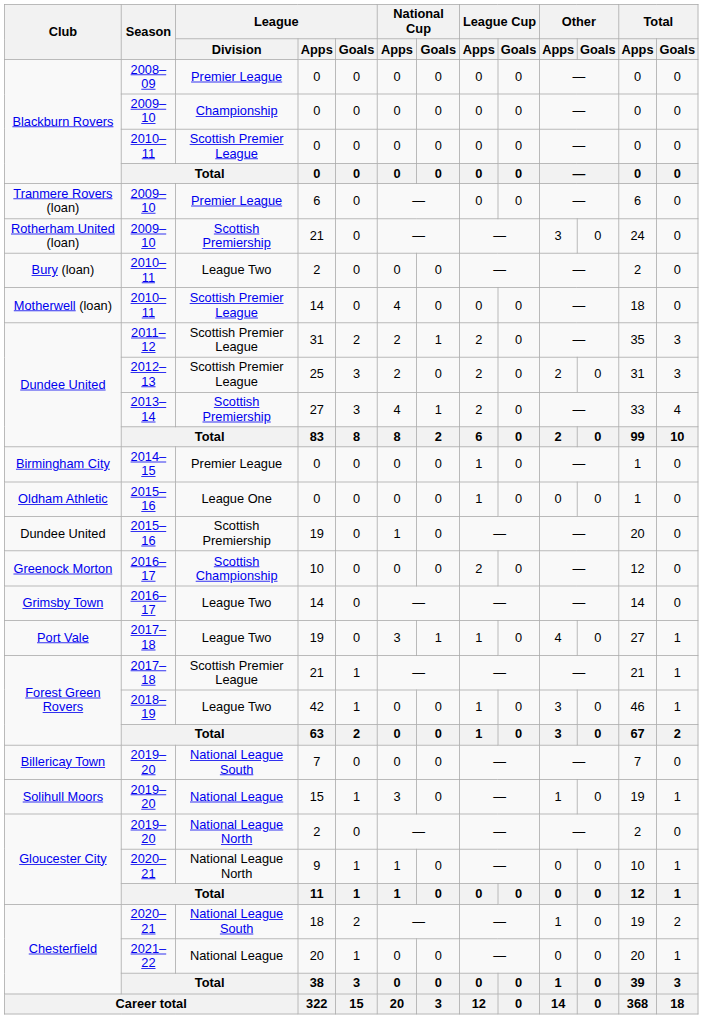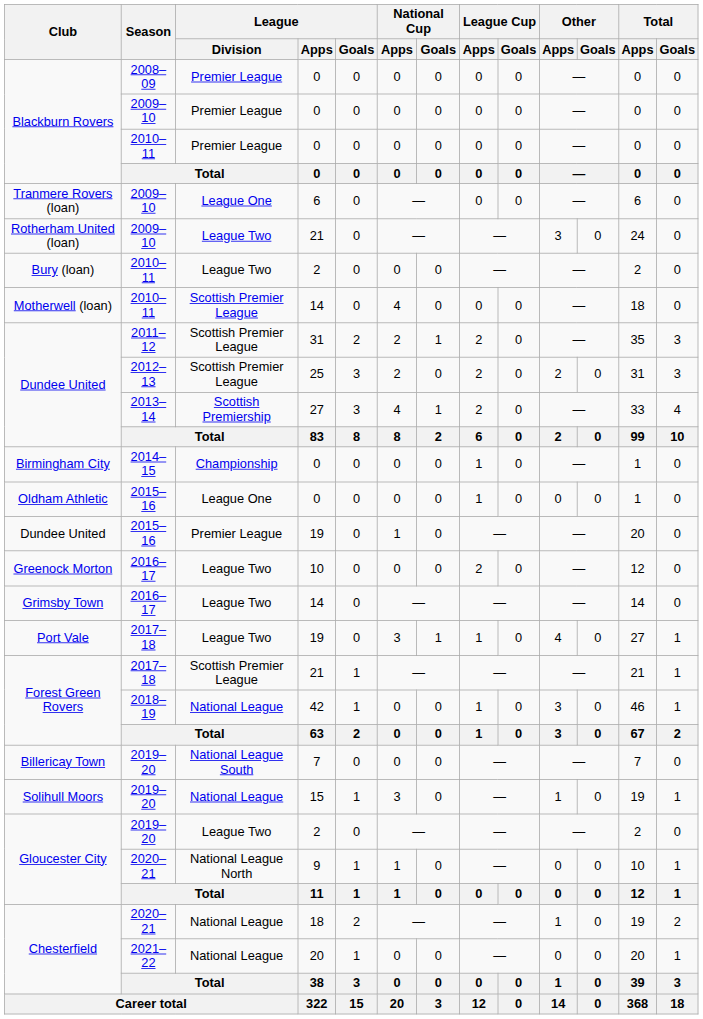 <table class="wikitable" style="text-align:center;">
 <tr>
 <th rowspan=2>Club</th>
 <th rowspan=2>Season</th>
 <th colspan=3>League</th>
 <th colspan=2>National Cup</th>
 <th colspan=2>League Cup</th>
 <th colspan=2>Other</th>
 <th colspan=2>Total</th>
 </tr>
 <tr>
 <th>Division</th>
 <th>Apps</th>
 <th>Goals</th>
 <th>Apps</th>
 <th>Goals</th>
 <th>Apps</th>
 <th>Goals</th>
 <th>Apps</th>
 <th>Goals</th>
 <th>Apps</th>
 <th>Goals</th>
 </tr>
 <tr>
 <td rowspan=4><a href='#'>Blackburn Rovers</a></td>
 <td><a href='#'>2008–09</a></td>
 <td><a href='#'>Premier League</a></td>
 <td>0</td>
 <td>0</td>
 <td>0</td>
 <td>0</td>
 <td>0</td>
 <td>0</td>
 <td colspan=2>—</td>
 <td>0</td>
 <td>0</td>
 </tr>
 <tr>
 <td><a href='#'>2009–10</a></td>
-<td><a href='#'>Championship</a></td>
+<td>Premier League</td>
 <td>0</td>
 <td>0</td>
 <td>0</td>
 <td>0</td>
 <td>0</td>
 <td>0</td>
 <td colspan=2>—</td>
 <td>0</td>
 <td>0</td>
 </tr>
 <tr>
 <td><a href='#'>2010–11</a></td>
-<td><a href='#'>Scottish Premier League</a></td>
+<td>Premier League</td>
 <td>0</td>
 <td>0</td>
 <td>0</td>
 <td>0</td>
 <td>0</td>
 <td>0</td>
 <td colspan=2>—</td>
 <td>0</td>
 <td>0</td>
 </tr>
 <tr>
 <th colspan=2>Total</th>
 <th>0</th>
 <th>0</th>
 <th>0</th>
 <th>0</th>
 <th>0</th>
 <th>0</th>
 <th colspan=2>—</th>
 <th>0</th>
 <th>0</th>
 </tr>
 <tr>
 <td><a href='#'>Tranmere Rovers</a> (loan)</td>
 <td><a href='#'>2009–10</a></td>
-<td><a href='#'>Premier League</a></td>
+<td><a href='#'>League One</a></td>
 <td>6</td>
 <td>0</td>
 <td colspan=2>—</td>
 <td>0</td>
 <td>0</td>
 <td colspan=2>—</td>
 <td>6</td>
 <td>0</td>
 </tr>
 <tr>
 <td><a href='#'>Rotherham United</a> (loan)</td>
 <td><a href='#'>2009–10</a></td>
-<td><a href='#'>Scottish Premiership</a></td>
+<td><a href='#'>League Two</a></td>
 <td>21</td>
 <td>0</td>
 <td colspan=2>—</td>
 <td colspan=2>—</td>
 <td>3</td>
 <td>0</td>
 <td>24</td>
 <td>0</td>
 </tr>
 <tr>
 <td><a href='#'>Bury</a> (loan)</td>
 <td><a href='#'>2010–11</a></td>
 <td>League Two</td>
 <td>2</td>
 <td>0</td>
 <td>0</td>
 <td>0</td>
 <td colspan=2>—</td>
 <td colspan=2>—</td>
 <td>2</td>
 <td>0</td>
 </tr>
 <tr>
 <td><a href='#'>Motherwell</a> (loan)</td>
 <td><a href='#'>2010–11</a></td>
 <td><a href='#'>Scottish Premier League</a></td>
 <td>14</td>
 <td>0</td>
 <td>4</td>
 <td>0</td>
 <td>0</td>
 <td>0</td>
 <td colspan=2>—</td>
 <td>18</td>
 <td>0</td>
 </tr>
 <tr>
 <td rowspan=4><a href='#'>Dundee United</a></td>
 <td><a href='#'>2011–12</a></td>
 <td>Scottish Premier League</td>
 <td>31</td>
 <td>2</td>
 <td>2</td>
 <td>1</td>
 <td>2</td>
 <td>0</td>
 <td colspan=2>—</td>
 <td>35</td>
 <td>3</td>
 </tr>
 <tr>
 <td><a href='#'>2012–13</a></td>
 <td>Scottish Premier League</td>
 <td>25</td>
 <td>3</td>
 <td>2</td>
 <td>0</td>
 <td>2</td>
 <td>0</td>
 <td>2</td>
 <td>0</td>
 <td>31</td>
 <td>3</td>
 </tr>
 <tr>
 <td><a href='#'>2013–14</a></td>
 <td><a href='#'>Scottish Premiership</a></td>
 <td>27</td>
 <td>3</td>
 <td>4</td>
 <td>1</td>
 <td>2</td>
 <td>0</td>
 <td colspan=2>—</td>
 <td>33</td>
 <td>4</td>
 </tr>
 <tr>
 <th colspan=2>Total</th>
 <th>83</th>
 <th>8</th>
 <th>8</th>
 <th>2</th>
 <th>6</th>
 <th>0</th>
 <th>2</th>
 <th>0</th>
 <th>99</th>
 <th>10</th>
 </tr>
 <tr>
 <td><a href='#'>Birmingham City</a></td>
 <td><a href='#'>2014–15</a></td>
-<td>Premier League</td>
+<td><a href='#'>Championship</a></td>
 <td>0</td>
 <td>0</td>
 <td>0</td>
 <td>0</td>
 <td>1</td>
 <td>0</td>
 <td colspan=2>—</td>
 <td>1</td>
 <td>0</td>
 </tr>
 <tr>
 <td><a href='#'>Oldham Athletic</a></td>
 <td><a href='#'>2015–16</a></td>
 <td>League One</td>
 <td>0</td>
 <td>0</td>
 <td>0</td>
 <td>0</td>
 <td>1</td>
 <td>0</td>
 <td>0</td>
 <td>0</td>
 <td>1</td>
 <td>0</td>
 </tr>
 <tr>
 <td>Dundee United</td>
 <td><a href='#'>2015–16</a></td>
-<td>Scottish Premiership</td>
+<td>Premier League</td>
 <td>19</td>
 <td>0</td>
 <td>1</td>
 <td>0</td>
 <td colspan=2>—</td>
 <td colspan=2>—</td>
 <td>20</td>
 <td>0</td>
 </tr>
 <tr>
 <td><a href='#'>Greenock Morton</a></td>
 <td><a href='#'>2016–17</a></td>
-<td><a href='#'>Scottish Championship</a></td>
+<td>League Two</td>
 <td>10</td>
 <td>0</td>
 <td>0</td>
 <td>0</td>
 <td>2</td>
 <td>0</td>
 <td colspan=2>—</td>
 <td>12</td>
 <td>0</td>
 </tr>
 <tr>
 <td><a href='#'>Grimsby Town</a></td>
 <td><a href='#'>2016–17</a></td>
 <td>League Two</td>
 <td>14</td>
 <td>0</td>
 <td colspan=2>—</td>
 <td colspan=2>—</td>
 <td colspan=2>—</td>
 <td>14</td>
 <td>0</td>
 </tr>
 <tr>
 <td><a href='#'>Port Vale</a></td>
 <td><a href='#'>2017–18</a></td>
 <td>League Two</td>
 <td>19</td>
 <td>0</td>
 <td>3</td>
 <td>1</td>
 <td>1</td>
 <td>0</td>
 <td>4</td>
 <td>0</td>
 <td>27</td>
 <td>1</td>
 </tr>
 <tr>
 <td rowspan=3><a href='#'>Forest Green Rovers</a></td>
 <td><a href='#'>2017–18</a></td>
 <td>Scottish Premier League</td>
 <td>21</td>
 <td>1</td>
 <td colspan=2>—</td>
 <td colspan=2>—</td>
 <td colspan=2>—</td>
 <td>21</td>
 <td>1</td>
 </tr>
 <tr>
 <td><a href='#'>2018–19</a></td>
-<td>League Two</td>
+<td><a href='#'>National League</a></td>
 <td>42</td>
 <td>1</td>
 <td>0</td>
 <td>0</td>
 <td>1</td>
 <td>0</td>
 <td>3</td>
 <td>0</td>
 <td>46</td>
 <td>1</td>
 </tr>
 <tr>
 <th colspan=2>Total</th>
 <th>63</th>
 <th>2</th>
 <th>0</th>
 <th>0</th>
 <th>1</th>
 <th>0</th>
 <th>3</th>
 <th>0</th>
 <th>67</th>
 <th>2</th>
 </tr>
 <tr>
 <td><a href='#'>Billericay Town</a></td>
 <td><a href='#'>2019–20</a></td>
 <td><a href='#'>National League South</a></td>
 <td>7</td>
 <td>0</td>
 <td>0</td>
 <td>0</td>
 <td colspan=2>—</td>
 <td colspan=2>—</td>
 <td>7</td>
 <td>0</td>
 </tr>
 <tr>
 <td><a href='#'>Solihull Moors</a></td>
 <td><a href='#'>2019–20</a></td>
 <td><a href='#'>National League</a></td>
 <td>15</td>
 <td>1</td>
 <td>3</td>
 <td>0</td>
 <td colspan=2>—</td>
 <td>1</td>
 <td>0</td>
 <td>19</td>
 <td>1</td>
 </tr>
 <tr>
 <td rowspan=3><a href='#'>Gloucester City</a></td>
 <td><a href='#'>2019–20</a></td>
-<td><a href='#'>National League North</a></td>
+<td>League Two</td>
 <td>2</td>
 <td>0</td>
 <td colspan=2>—</td>
 <td colspan=2>—</td>
 <td colspan=2>—</td>
 <td>2</td>
 <td>0</td>
 </tr>
 <tr>
 <td><a href='#'>2020–21</a></td>
 <td>National League North</td>
 <td>9</td>
 <td>1</td>
 <td>1</td>
 <td>0</td>
 <td colspan=2>—</td>
 <td>0</td>
 <td>0</td>
 <td>10</td>
 <td>1</td>
 </tr>
 <tr>
 <th colspan=2>Total</th>
 <th>11</th>
 <th>1</th>
 <th>1</th>
 <th>0</th>
 <th>0</th>
 <th>0</th>
 <th>0</th>
 <th>0</th>
 <th>12</th>
 <th>1</th>
 </tr>
 <tr>
 <td rowspan=3><a href='#'>Chesterfield</a></td>
 <td><a href='#'>2020–21</a></td>
-<td><a href='#'>National League South</a></td>
+<td>National League</td>
 <td>18</td>
 <td>2</td>
 <td colspan="2">—</td>
 <td colspan="2">—</td>
 <td>1</td>
 <td>0</td>
 <td>19</td>
 <td>2</td>
 </tr>
 <tr>
 <td><a href='#'>2021–22</a></td>
 <td>National League</td>
 <td>20</td>
 <td>1</td>
 <td>0</td>
 <td>0</td>
 <td colspan="2">—</td>
 <td>0</td>
 <td>0</td>
 <td>20</td>
 <td>1</td>
 </tr>
 <tr>
 <th colspan=2>Total</th>
 <th>38</th>
 <th>3</th>
 <th>0</th>
 <th>0</th>
 <th>0</th>
 <th>0</th>
 <th>1</th>
 <th>0</th>
 <th>39</th>
 <th>3</th>
 </tr>
 <tr>
 <th colspan=3>Career total</th>
 <th>322</th>
 <th>15</th>
 <th>20</th>
 <th>3</th>
 <th>12</th>
 <th>0</th>
 <th>14</th>
 <th>0</th>
 <th>368</th>
 <th>18</th>
 </tr>
 </table>
